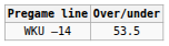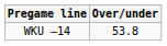 <table class="wikitable">
 <tr align="center">
 <th style=>Pregame line</th>
 <th style=>Over/under</th>
 </tr>
 <tr align="center">
 <td>WKU –14</td>
-<td>53.5</td>
+<td>53.8</td>
 </tr>
 </table>
